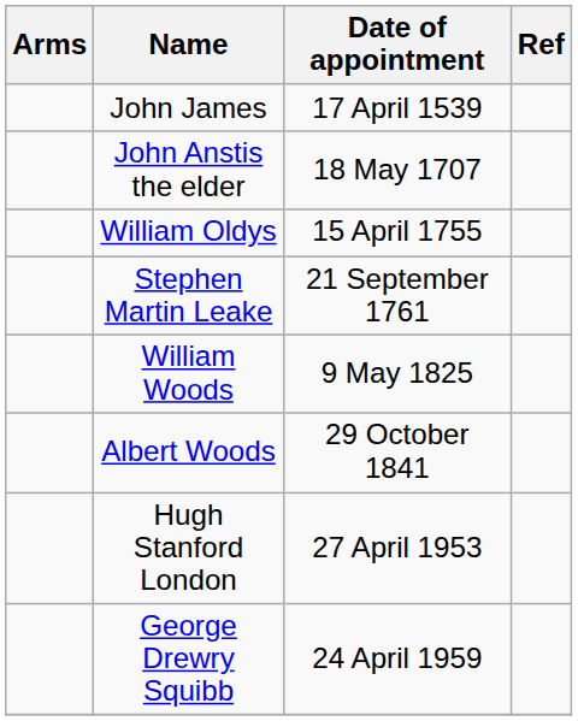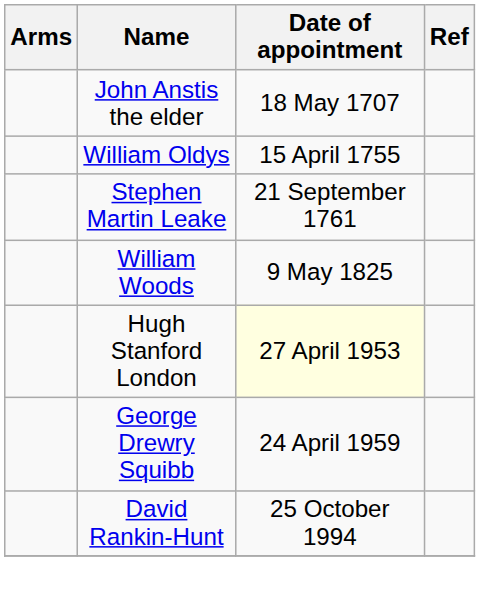 <table class="wikitable" style="text-align:center; width:50%">
 <tr>
 <th>Arms</th>
 <th style="width:50%">Name</th>
 <th style="width:50%">Date of appointment</th>
 <th style="width:5%">Ref</th>
-</tr>
-<tr>
-<td></td>
-<td>John James</td>
-<td>17 April 1539</td>
-<td></td>
 </tr>
 <tr>
 <td></td>
 <td><a href='#'>John Anstis</a> the elder</td>
 <td>18 May 1707</td>
 <td></td>
 </tr>
 <tr>
 <td></td>
 <td><a href='#'>William Oldys</a></td>
 <td>15 April 1755</td>
 <td></td>
 </tr>
 <tr>
 <td></td>
 <td><a href='#'>Stephen Martin Leake</a></td>
 <td>21 September 1761</td>
 <td></td>
 </tr>
 <tr>
 <td></td>
 <td><a href='#'>William Woods</a></td>
 <td>9 May 1825</td>
 <td></td>
 </tr>
 <tr>
 <td></td>
-<td><a href='#'>Albert Woods</a></td>
-<td>29 October 1841</td>
-<td></td>
-</tr>
-<tr>
-<td></td>
 <td>Hugh Stanford London</td>
-<td>27 April 1953</td>
+<td style="background: lightyellow;">27 April 1953</td>
 <td></td>
 </tr>
 <tr>
 <td></td>
 <td><a href='#'>George Drewry Squibb</a></td>
 <td>24 April 1959</td>
 <td></td>
 </tr>
 <tr>
+<td></td>
+<td><a href='#'>David Rankin-Hunt</a></td>
+<td>25 October 1994</td>
+<td></td>
+</tr>
+<tr>
 </tr>
 </table>
